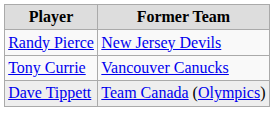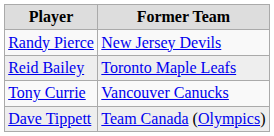 <table class="wikitable">
 <tr style="text-align:center; background:#ddd;">
 <td><strong>Player</strong></td>
 <td><strong>Former Team</strong></td>
 </tr>
 <tr>
 <td><a href='#'>Randy Pierce</a></td>
 <td><a href='#'>New Jersey Devils</a></td>
+</tr>
+<tr style="background:#eee;">
+<td><a href='#'>Reid Bailey</a></td>
+<td><a href='#'>Toronto Maple Leafs</a></td>
 </tr>
 <tr>
 <td><a href='#'>Tony Currie</a></td>
 <td><a href='#'>Vancouver Canucks</a></td>
 </tr>
 <tr style="background:#eee;">
 <td><a href='#'>Dave Tippett</a></td>
 <td><a href='#'>Team Canada</a> (<a href='#'>Olympics</a>)</td>
 </tr>
 </table>
